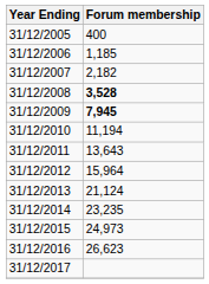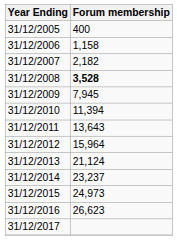 <table class="wikitable" style="margin:1em auto;">
 <tr>
 <th>Year Ending</th>
 <th>Forum membership</th>
 </tr>
 <tr>
 <td>31/12/2005</td>
 <td>400</td>
 </tr>
 <tr>
 <td>31/12/2006</td>
-<td>1,185</td>
+<td>1,158</td>
 </tr>
 <tr>
 <td>31/12/2007</td>
 <td>2,182</td>
 </tr>
 <tr>
 <td>31/12/2008</td>
 <td><strong>3,528</strong></td>
 </tr>
 <tr>
 <td>31/12/2009</td>
-<td><strong>7,945</strong></td>
+<td>7,945</td>
 </tr>
 <tr>
 <td>31/12/2010</td>
-<td>11,194</td>
+<td>11,394</td>
 </tr>
 <tr>
 <td>31/12/2011</td>
 <td>13,643</td>
 </tr>
 <tr>
 <td>31/12/2012</td>
 <td>15,964</td>
 </tr>
 <tr>
 <td>31/12/2013</td>
 <td>21,124</td>
 </tr>
 <tr>
 <td>31/12/2014</td>
-<td>23,235</td>
+<td>23,237</td>
 </tr>
 <tr>
 <td>31/12/2015</td>
 <td>24,973</td>
 </tr>
 <tr>
 <td>31/12/2016</td>
 <td>26,623</td>
 </tr>
 <tr>
 <td>31/12/2017</td>
 <td></td>
 </tr>
 <tr>
 </tr>
 </table>
